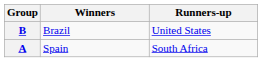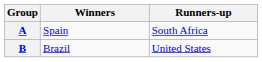 <table class=wikitable>
 <tr>
 <th>Group</th>
 <th width=150>Winners</th>
 <th width=150>Runners-up</th>
 </tr>
 <tr>
+<th><a href='#'>A</a></th>
+<td> <a href='#'>Spain</a></td>
+<td> <a href='#'>South Africa</a></td>
+</tr>
+<tr>
 <th><a href='#'>B</a></th>
 <td> <a href='#'>Brazil</a></td>
 <td> <a href='#'>United States</a></td>
 </tr>
-<tr>
-<th><a href='#'>A</a></th>
-<td> <a href='#'>Spain</a></td>
-<td> <a href='#'>South Africa</a></td>
-</tr>
 </table>
